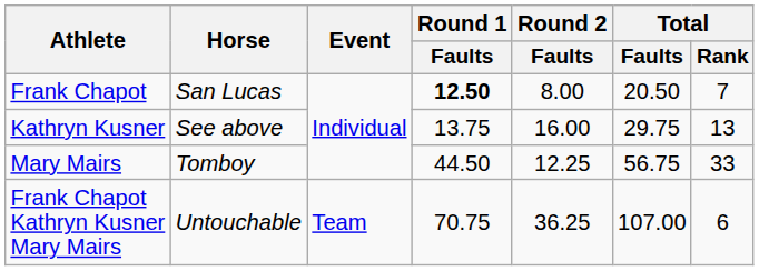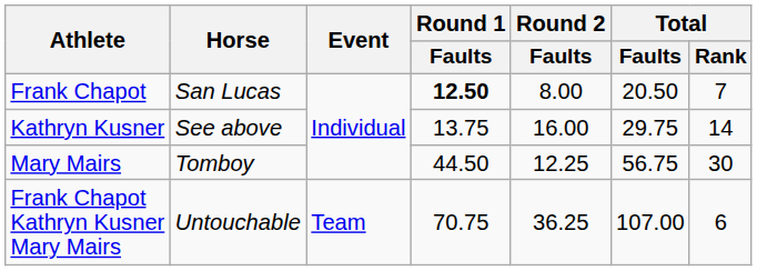 <table class=wikitable style=font-size:90%;text-align:center>
 <tr>
 <th rowspan=2>Athlete</th>
 <th rowspan=2>Horse</th>
 <th rowspan=2>Event</th>
 <th>Round 1</th>
 <th>Round 2</th>
 <th colspan=2>Total</th>
 </tr>
 <tr style=font-size:95%>
 <th>Faults</th>
 <th>Faults</th>
 <th>Faults</th>
 <th>Rank</th>
 </tr>
 <tr>
 <td align=left><a href='#'>Frank Chapot</a></td>
 <td align=left><em>San Lucas</em></td>
 <td align=left rowspan=3><a href='#'>Individual</a></td>
 <td><strong>12.50</strong></td>
 <td>8.00</td>
 <td>20.50</td>
 <td>7</td>
 </tr>
 <tr>
 <td align=left><a href='#'>Kathryn Kusner</a></td>
 <td align=left><em>See above</em></td>
 <td>13.75</td>
 <td>16.00</td>
 <td>29.75</td>
-<td>13</td>
+<td>14</td>
 </tr>
 <tr>
 <td align=left><a href='#'>Mary Mairs</a></td>
 <td align=left><em>Tomboy</em></td>
 <td>44.50</td>
 <td>12.25</td>
 <td>56.75</td>
-<td>33</td>
+<td>30</td>
 </tr>
 <tr>
 <td align=left><a href='#'>Frank Chapot</a><br><a href='#'>Kathryn Kusner</a><br><a href='#'>Mary Mairs</a></td>
 <td align=left><em>Untouchable</em></td>
 <td align=left><a href='#'>Team</a></td>
 <td>70.75</td>
 <td>36.25</td>
 <td>107.00</td>
 <td>6</td>
 </tr>
 </table>
